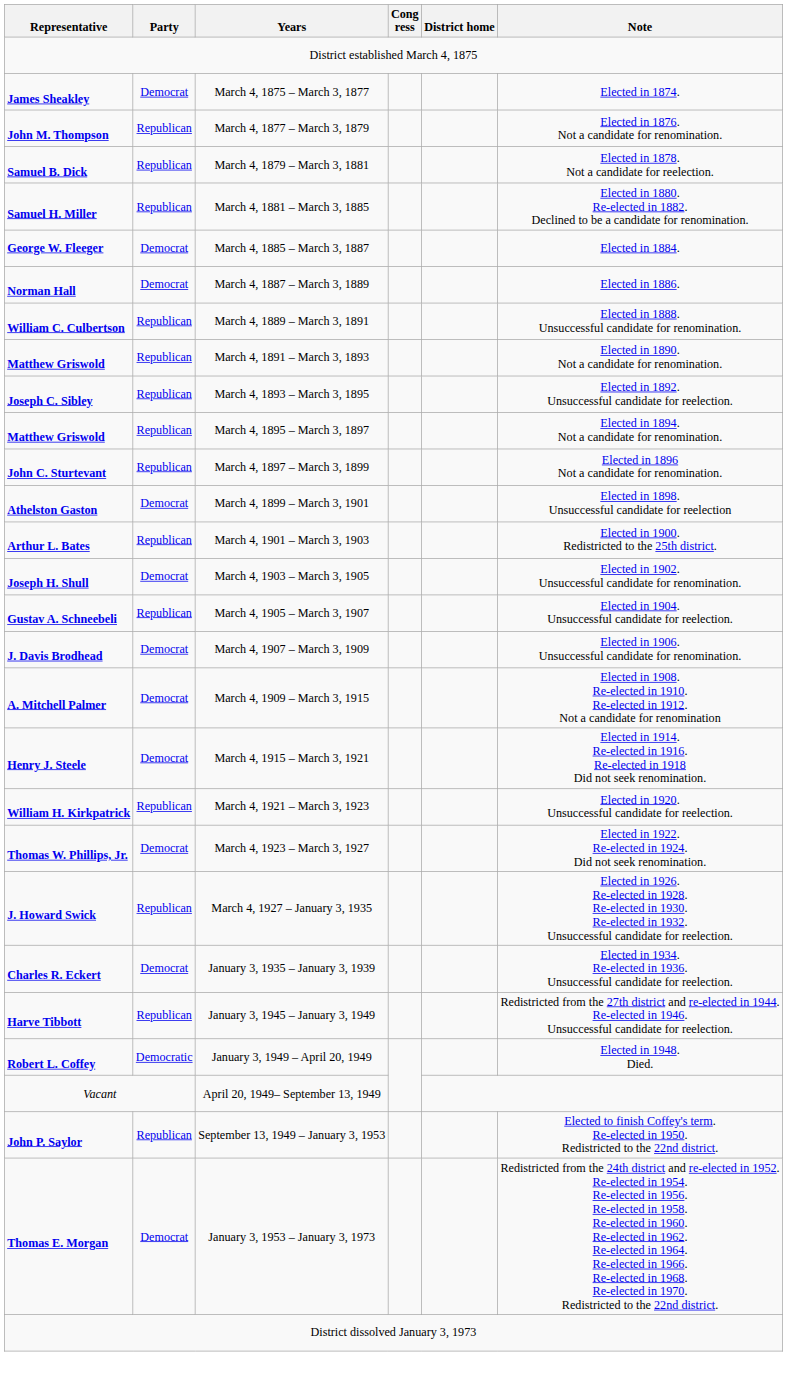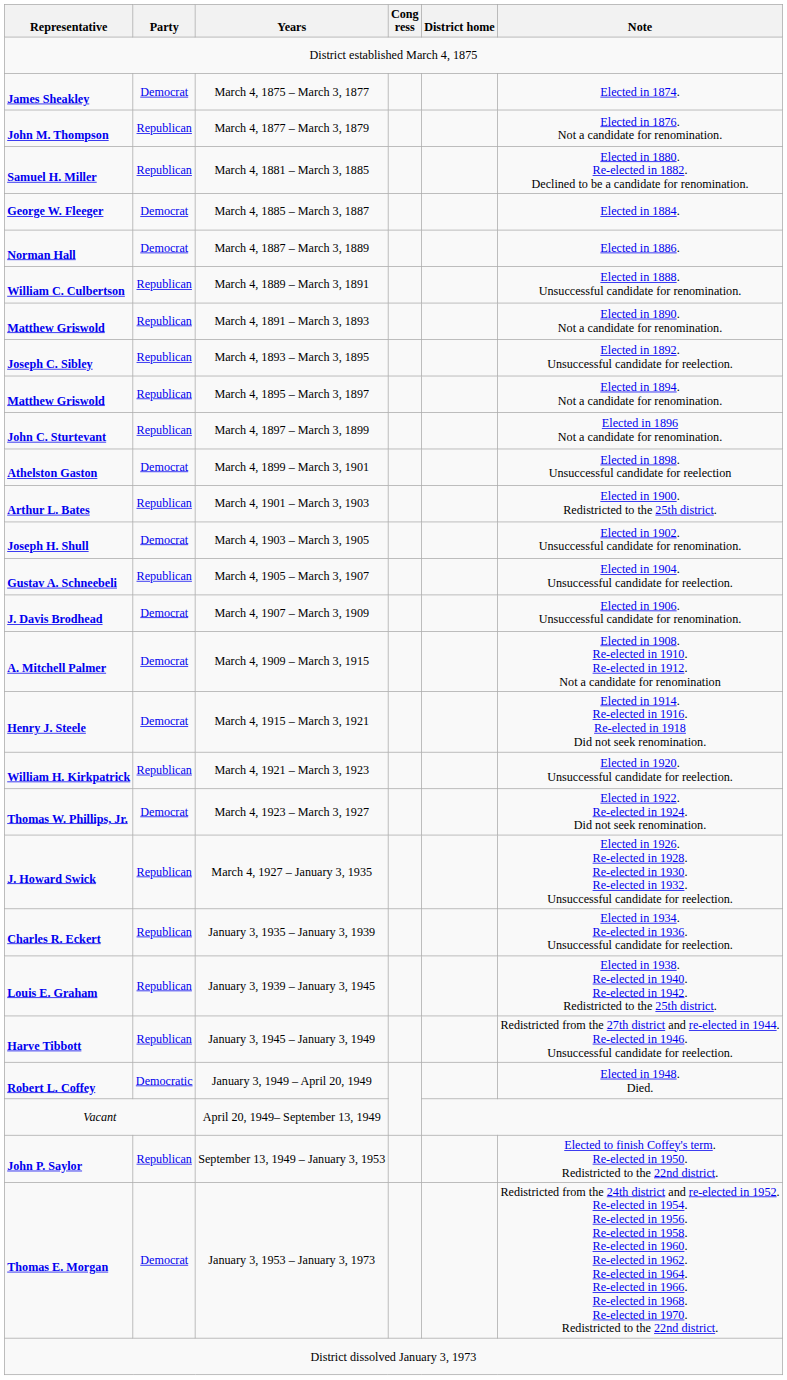 <table class=wikitable style="text-align:center">
 <tr valign=bottom>
 <th>Representative</th>
 <th>Party</th>
 <th>Years</th>
 <th>Cong<br>ress</th>
 <th>District home</th>
 <th>Note</th>
 </tr>
 <tr style="height:3em">
 <td colspan=6>District established March 4, 1875</td>
 </tr>
 <tr style="height:3em">
 <td nowrap align=left><br><strong><a href='#'>James Sheakley</a></strong><br></td>
 <td><a href='#'>Democrat</a></td>
 <td>March 4, 1875 – March 3, 1877</td>
 <td></td>
 <td></td>
 <td><a href='#'>Elected in 1874</a>.<br></td>
 </tr>
 <tr style="height:3em">
 <td nowrap align=left><br><strong><a href='#'>John M. Thompson</a></strong><br></td>
 <td><a href='#'>Republican</a></td>
 <td>March 4, 1877 – March 3, 1879</td>
 <td></td>
 <td></td>
 <td><a href='#'>Elected in 1876</a>.<br>Not a candidate for renomination.</td>
-</tr>
-<tr style="height:3em">
-<td nowrap align=left><br><strong><a href='#'>Samuel B. Dick</a></strong><br></td>
-<td><a href='#'>Republican</a></td>
-<td>March 4, 1879 – March 3, 1881</td>
-<td></td>
-<td></td>
-<td><a href='#'>Elected in 1878</a>.<br>Not a candidate for reelection.</td>
 </tr>
 <tr style="height:3em">
 <td nowrap align=left><br><strong><a href='#'>Samuel H. Miller</a></strong><br></td>
 <td><a href='#'>Republican</a></td>
 <td>March 4, 1881 – March 3, 1885</td>
 <td></td>
 <td></td>
 <td><a href='#'>Elected in 1880</a>.<br><a href='#'>Re-elected in 1882</a>.<br>Declined to be a candidate for renomination.</td>
 </tr>
 <tr style="height:3em">
 <td nowrap align=left><strong><a href='#'>George W. Fleeger</a></strong><br></td>
 <td><a href='#'>Democrat</a></td>
 <td>March 4, 1885 – March 3, 1887</td>
 <td></td>
 <td></td>
 <td><a href='#'>Elected in 1884</a>.<br></td>
 </tr>
 <tr style="height:3em">
 <td nowrap align=left><br><strong><a href='#'>Norman Hall</a></strong><br></td>
 <td><a href='#'>Democrat</a></td>
 <td>March 4, 1887 – March 3, 1889</td>
 <td></td>
 <td></td>
 <td><a href='#'>Elected in 1886</a>.<br></td>
 </tr>
 <tr style="height:3em">
 <td nowrap align=left><br><strong><a href='#'>William C. Culbertson</a></strong><br></td>
 <td><a href='#'>Republican</a></td>
 <td>March 4, 1889 – March 3, 1891</td>
 <td></td>
 <td></td>
 <td><a href='#'>Elected in 1888</a>.<br>Unsuccessful candidate for renomination.</td>
 </tr>
 <tr style="height:3em">
 <td nowrap align=left><br><strong><a href='#'>Matthew Griswold</a></strong><br></td>
 <td><a href='#'>Republican</a></td>
 <td>March 4, 1891 – March 3, 1893</td>
 <td></td>
 <td></td>
 <td><a href='#'>Elected in 1890</a>.<br>Not a candidate for renomination.</td>
 </tr>
 <tr style="height:3em">
 <td nowrap align=left><br><strong><a href='#'>Joseph C. Sibley</a></strong><br></td>
 <td><a href='#'>Republican</a></td>
 <td>March 4, 1893 – March 3, 1895</td>
 <td></td>
 <td></td>
 <td><a href='#'>Elected in 1892</a>.<br>Unsuccessful candidate for reelection.</td>
 </tr>
 <tr style="height:3em">
 <td nowrap align=left><br><strong><a href='#'>Matthew Griswold</a></strong><br></td>
 <td><a href='#'>Republican</a></td>
 <td>March 4, 1895 – March 3, 1897</td>
 <td></td>
 <td></td>
 <td><a href='#'>Elected in 1894</a>.<br>Not a candidate for renomination.</td>
 </tr>
 <tr style="height:3em">
 <td nowrap align=left><br><strong><a href='#'>John C. Sturtevant</a></strong><br></td>
 <td><a href='#'>Republican</a></td>
 <td>March 4, 1897 – March 3, 1899</td>
 <td></td>
 <td></td>
 <td><a href='#'>Elected in 1896</a><br>Not a candidate for renomination.</td>
 </tr>
 <tr style="height:3em">
 <td nowrap align=left><br><strong><a href='#'>Athelston Gaston</a></strong><br></td>
 <td><a href='#'>Democrat</a></td>
 <td>March 4, 1899 – March 3, 1901</td>
 <td></td>
 <td></td>
 <td><a href='#'>Elected in 1898</a>.<br>Unsuccessful candidate for reelection</td>
 </tr>
 <tr style="height:3em">
 <td nowrap align=left><br><strong><a href='#'>Arthur L. Bates</a></strong><br></td>
 <td><a href='#'>Republican</a></td>
 <td>March 4, 1901 – March 3, 1903</td>
 <td></td>
 <td></td>
 <td><a href='#'>Elected in 1900</a>.<br>Redistricted to the <a href='#'>25th district</a>.</td>
 </tr>
 <tr style="height:3em">
 <td nowrap align=left><br><strong><a href='#'>Joseph H. Shull</a></strong><br></td>
 <td><a href='#'>Democrat</a></td>
 <td>March 4, 1903 – March 3, 1905</td>
 <td></td>
 <td></td>
 <td><a href='#'>Elected in 1902</a>.<br>Unsuccessful candidate for renomination.</td>
 </tr>
 <tr style="height:3em">
 <td nowrap align=left><br><strong><a href='#'>Gustav A. Schneebeli</a></strong><br></td>
 <td><a href='#'>Republican</a></td>
 <td>March 4, 1905 – March 3, 1907</td>
 <td></td>
 <td></td>
 <td><a href='#'>Elected in 1904</a>.<br>Unsuccessful candidate for reelection.</td>
 </tr>
 <tr style="height:3em">
 <td nowrap align=left><br><strong><a href='#'>J. Davis Brodhead</a></strong><br></td>
 <td><a href='#'>Democrat</a></td>
 <td>March 4, 1907 – March 3, 1909</td>
 <td></td>
 <td></td>
 <td><a href='#'>Elected in 1906</a>.<br>Unsuccessful candidate for renomination.</td>
 </tr>
 <tr style="height:3em">
 <td nowrap align=left><br><strong><a href='#'>A. Mitchell Palmer</a></strong><br></td>
 <td><a href='#'>Democrat</a></td>
 <td>March 4, 1909 – March 3, 1915</td>
 <td></td>
 <td></td>
 <td><a href='#'>Elected in 1908</a>.<br><a href='#'>Re-elected in 1910</a>.<br><a href='#'>Re-elected in 1912</a>.<br>Not a candidate for renomination</td>
 </tr>
 <tr style="height:3em">
 <td nowrap align=left><br><strong><a href='#'>Henry J. Steele</a></strong><br></td>
 <td><a href='#'>Democrat</a></td>
 <td>March 4, 1915 – March 3, 1921</td>
 <td></td>
 <td></td>
 <td><a href='#'>Elected in 1914</a>.<br><a href='#'>Re-elected in 1916</a>.<br><a href='#'>Re-elected in 1918</a><br>Did not seek renomination.</td>
 </tr>
 <tr style="height:3em">
 <td nowrap align=left><br><strong><a href='#'>William H. Kirkpatrick</a></strong><br></td>
 <td><a href='#'>Republican</a></td>
 <td>March 4, 1921 – March 3, 1923</td>
 <td></td>
 <td></td>
 <td><a href='#'>Elected in 1920</a>.<br>Unsuccessful candidate for reelection.</td>
 </tr>
 <tr style="height:3em">
 <td nowrap align=left><br><strong><a href='#'>Thomas W. Phillips, Jr.</a></strong><br></td>
 <td><a href='#'>Democrat</a></td>
 <td>March 4, 1923 – March 3, 1927</td>
 <td></td>
 <td></td>
 <td><a href='#'>Elected in 1922</a>.<br><a href='#'>Re-elected in 1924</a>.<br>Did not seek renomination.</td>
 </tr>
 <tr style="height:3em">
 <td nowrap align=left><br><strong><a href='#'>J. Howard Swick</a></strong><br></td>
 <td><a href='#'>Republican</a></td>
 <td>March 4, 1927 – January 3, 1935</td>
 <td></td>
 <td></td>
 <td><a href='#'>Elected in 1926</a>.<br><a href='#'>Re-elected in 1928</a>.<br><a href='#'>Re-elected in 1930</a>.<br><a href='#'>Re-elected in 1932</a>.<br>Unsuccessful candidate for reelection.</td>
 </tr>
 <tr style="height:3em">
 <td nowrap align=left><br><strong><a href='#'>Charles R. Eckert</a></strong><br></td>
-<td><a href='#'>Democrat</a></td>
+<td><a href='#'>Republican</a></td>
 <td>January 3, 1935 – January 3, 1939</td>
 <td></td>
 <td></td>
 <td><a href='#'>Elected in 1934</a>.<br><a href='#'>Re-elected in 1936</a>.<br>Unsuccessful candidate for reelection.</td>
+</tr>
+<tr style="height:3em">
+<td nowrap align=left><br><strong><a href='#'>Louis E. Graham</a></strong><br></td>
+<td><a href='#'>Republican</a></td>
+<td>January 3, 1939 – January 3, 1945</td>
+<td></td>
+<td></td>
+<td><a href='#'>Elected in 1938</a>.<br><a href='#'>Re-elected in 1940</a>.<br><a href='#'>Re-elected in 1942</a>.<br>Redistricted to the <a href='#'>25th district</a>.</td>
 </tr>
 <tr style="height:3em">
 <td nowrap align=left><br><strong><a href='#'>Harve Tibbott</a></strong><br></td>
 <td><a href='#'>Republican</a></td>
 <td>January 3, 1945 – January 3, 1949</td>
 <td></td>
 <td></td>
 <td>Redistricted from the <a href='#'>27th district</a> and <a href='#'>re-elected in 1944</a>.<br><a href='#'>Re-elected in 1946</a>.<br>Unsuccessful candidate for reelection.</td>
 </tr>
 <tr style="height:3em">
 <td nowrap align=left><br><strong><a href='#'>Robert L. Coffey</a></strong><br></td>
 <td><a href='#'>Democratic</a></td>
 <td>January 3, 1949 – April 20, 1949</td>
 <td rowspan=2></td>
 <td></td>
 <td><a href='#'>Elected in 1948</a>.<br>Died.</td>
 </tr>
 <tr style="height:3em">
 <td colspan=2><em>Vacant</em></td>
 <td>April 20, 1949– September 13, 1949</td>
 <td colspan=2></td>
 </tr>
 <tr style="height:3em">
 <td nowrap align=left><br><strong><a href='#'>John P. Saylor</a></strong><br></td>
 <td><a href='#'>Republican</a></td>
 <td>September 13, 1949 – January 3, 1953</td>
 <td></td>
 <td></td>
 <td><a href='#'>Elected to finish Coffey's term</a>.<br><a href='#'>Re-elected in 1950</a>.<br>Redistricted to the <a href='#'>22nd district</a>.</td>
 </tr>
 <tr style="height:3em">
 <td nowrap align=left><br><strong><a href='#'>Thomas E. Morgan</a></strong><br></td>
 <td><a href='#'>Democrat</a></td>
 <td>January 3, 1953 – January 3, 1973</td>
 <td></td>
 <td></td>
 <td>Redistricted from the <a href='#'>24th district</a> and <a href='#'>re-elected in 1952</a>.<br><a href='#'>Re-elected in 1954</a>.<br><a href='#'>Re-elected in 1956</a>.<br><a href='#'>Re-elected in 1958</a>.<br><a href='#'>Re-elected in 1960</a>.<br><a href='#'>Re-elected in 1962</a>.<br><a href='#'>Re-elected in 1964</a>.<br><a href='#'>Re-elected in 1966</a>.<br><a href='#'>Re-elected in 1968</a>.<br><a href='#'>Re-elected in 1970</a>.<br>Redistricted to the <a href='#'>22nd district</a>.</td>
 </tr>
 <tr style="height:3em">
 <td colspan=6>District dissolved January 3, 1973</td>
 </tr>
 </table>
